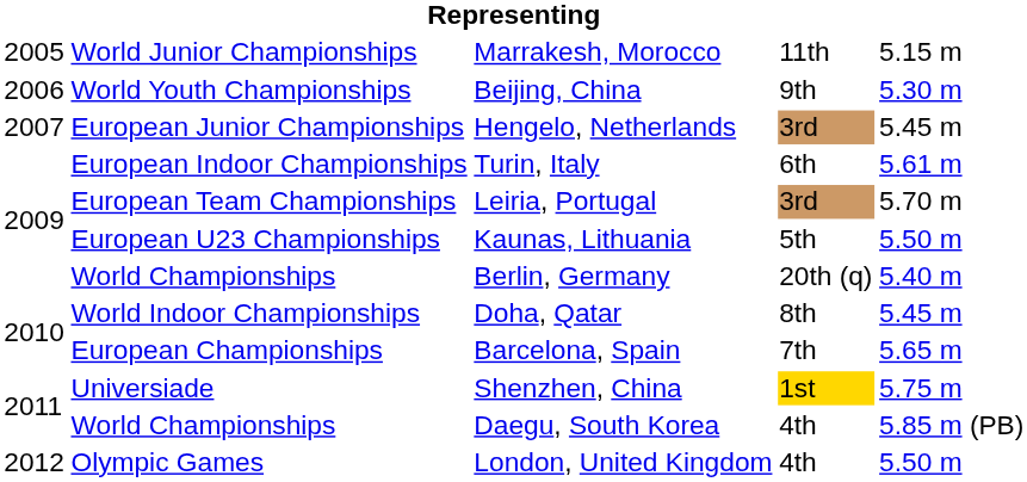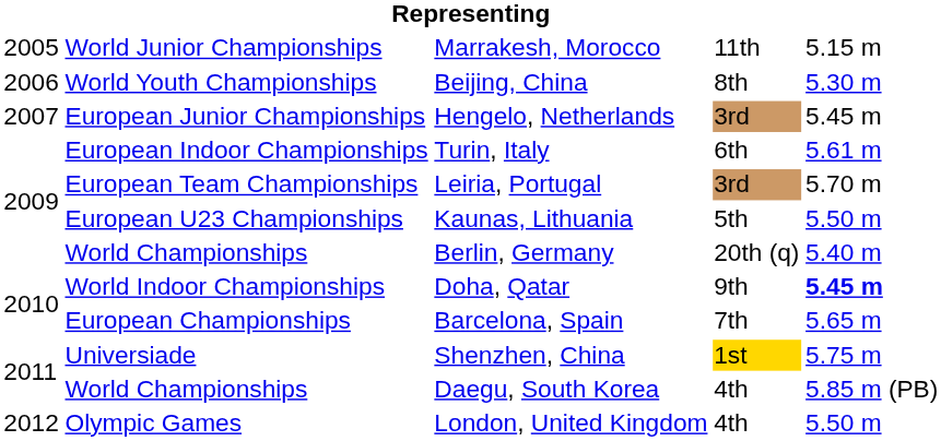 <table>
 <tr>
 <th colspan="6">Representing </th>
 </tr>
 <tr>
 <td>2005</td>
 <td><a href='#'>World Junior Championships</a></td>
 <td><a href='#'>Marrakesh, Morocco</a></td>
 <td>11th</td>
 <td>5.15 m</td>
 </tr>
 <tr>
 <td>2006</td>
 <td><a href='#'>World Youth Championships</a></td>
 <td><a href='#'>Beijing, China</a></td>
-<td>9th</td>
+<td>8th</td>
 <td><a href='#'>5.30 m</a></td>
 </tr>
 <tr>
 <td>2007</td>
 <td><a href='#'>European Junior Championships</a></td>
 <td><a href='#'>Hengelo</a>, <a href='#'>Netherlands</a></td>
 <td bgcolor="cc9966">3rd</td>
 <td>5.45 m</td>
 </tr>
 <tr>
 <td rowspan=4>2009</td>
 <td><a href='#'>European Indoor Championships</a></td>
 <td><a href='#'>Turin</a>, <a href='#'>Italy</a></td>
 <td>6th</td>
 <td><a href='#'>5.61 m</a></td>
 </tr>
 <tr>
 <td><a href='#'>European Team Championships</a></td>
 <td><a href='#'>Leiria</a>, <a href='#'>Portugal</a></td>
 <td bgcolor="cc9966">3rd</td>
 <td>5.70 m</td>
 </tr>
 <tr>
 <td><a href='#'>European U23 Championships</a></td>
 <td><a href='#'>Kaunas, Lithuania</a></td>
 <td>5th</td>
 <td><a href='#'>5.50 m</a></td>
 </tr>
 <tr>
 <td><a href='#'>World Championships</a></td>
 <td><a href='#'>Berlin</a>, <a href='#'>Germany</a></td>
 <td>20th (q)</td>
 <td><a href='#'>5.40 m</a></td>
 </tr>
 <tr>
 <td rowspan=2>2010</td>
 <td><a href='#'>World Indoor Championships</a></td>
 <td><a href='#'>Doha</a>, <a href='#'>Qatar</a></td>
-<td>8th</td>
-<td><a href='#'>5.45 m</a></td>
+<td>9th</td>
+<td><strong><a href='#'>5.45 m</a></strong></td>
 </tr>
 <tr>
 <td><a href='#'>European Championships</a></td>
 <td><a href='#'>Barcelona</a>, <a href='#'>Spain</a></td>
 <td>7th</td>
 <td><a href='#'>5.65 m</a></td>
 </tr>
 <tr>
 <td rowspan=2>2011</td>
 <td><a href='#'>Universiade</a></td>
 <td><a href='#'>Shenzhen</a>, <a href='#'>China</a></td>
 <td bgcolor="gold">1st</td>
 <td><a href='#'>5.75 m</a></td>
 </tr>
 <tr>
 <td><a href='#'>World Championships</a></td>
 <td><a href='#'>Daegu</a>, <a href='#'>South Korea</a></td>
 <td>4th</td>
 <td><a href='#'>5.85 m</a> (PB)</td>
 </tr>
 <tr>
 <td>2012</td>
 <td><a href='#'>Olympic Games</a></td>
 <td><a href='#'>London</a>, <a href='#'>United Kingdom</a></td>
 <td>4th</td>
 <td><a href='#'>5.50 m</a></td>
 </tr>
 </table>
